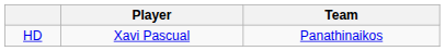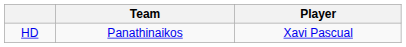 <table class="wikitable" style="text-align: center;" width="60%">
 <tr>
 <th style="text-align:center;"></th>
+<th style="text-align:center;">Team</th>
 <th style="text-align:center;">Player</th>
-<th style="text-align:center;">Team</th>
 </tr>
 <tr>
 <td style="text-align:center;"><a href='#'>HD</a></td>
+<td><a href='#'>Panathinaikos</a></td>
 <td> <a href='#'>Xavi Pascual</a></td>
-<td><a href='#'>Panathinaikos</a></td>
 </tr>
 </table>
